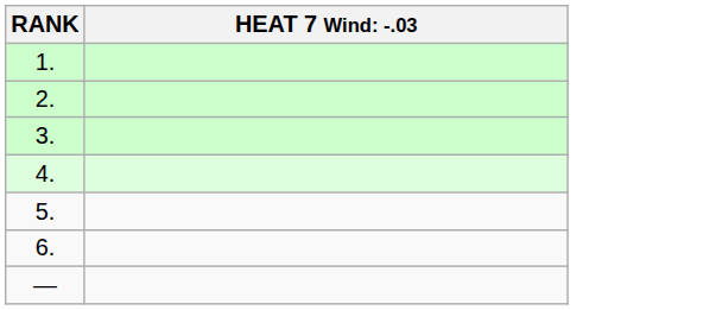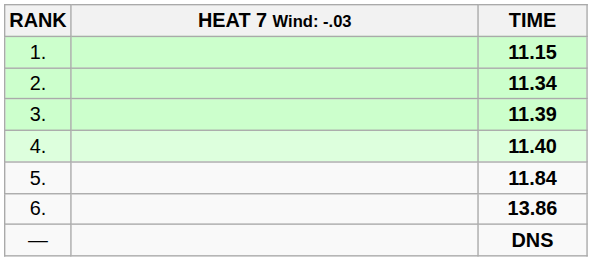 <table class="wikitable" style="border-collapse: collapse; font-size: 90%;">
 <tr>
 <th>RANK</th>
 <th style="width: 20em">HEAT 7 <small>Wind: -.03</small></th>
+<th style="width: 5em">TIME</th>
 </tr>
 <tr style="background:#ccffcc;">
 <td align="center">1.</td>
 <td></td>
+<td align="center"><strong>11.15</strong></td>
 </tr>
 <tr style="background:#ccffcc;">
 <td align="center">2.</td>
 <td></td>
+<td align="center"><strong>11.34</strong></td>
 </tr>
 <tr style="background:#ccffcc;">
 <td align="center">3.</td>
 <td></td>
+<td align="center"><strong>11.39</strong></td>
 </tr>
 <tr style="background:#ddffdd;">
 <td align="center">4.</td>
 <td></td>
+<td align="center"><strong>11.40</strong></td>
 </tr>
 <tr>
 <td align="center">5.</td>
 <td></td>
+<td align="center"><strong>11.84</strong></td>
 </tr>
 <tr>
 <td align="center">6.</td>
 <td></td>
+<td align="center"><strong>13.86</strong></td>
 </tr>
 <tr>
 <td align="center">—</td>
 <td></td>
+<td align="center"><strong>DNS</strong></td>
 </tr>
 </table>
